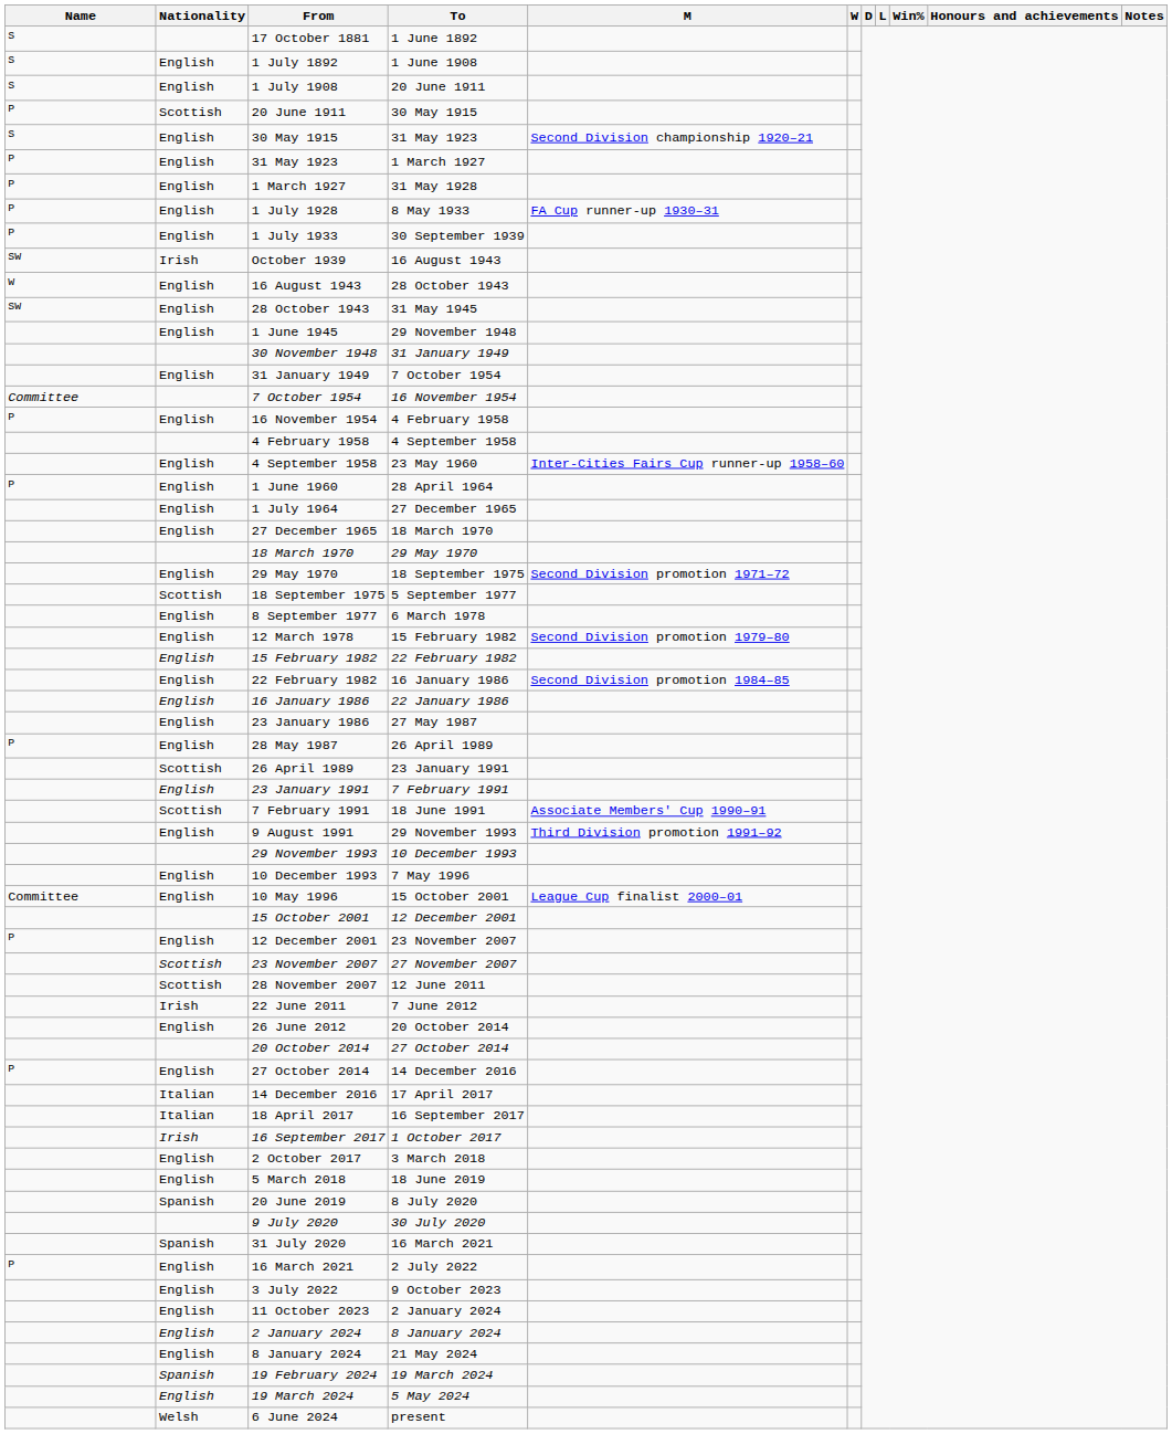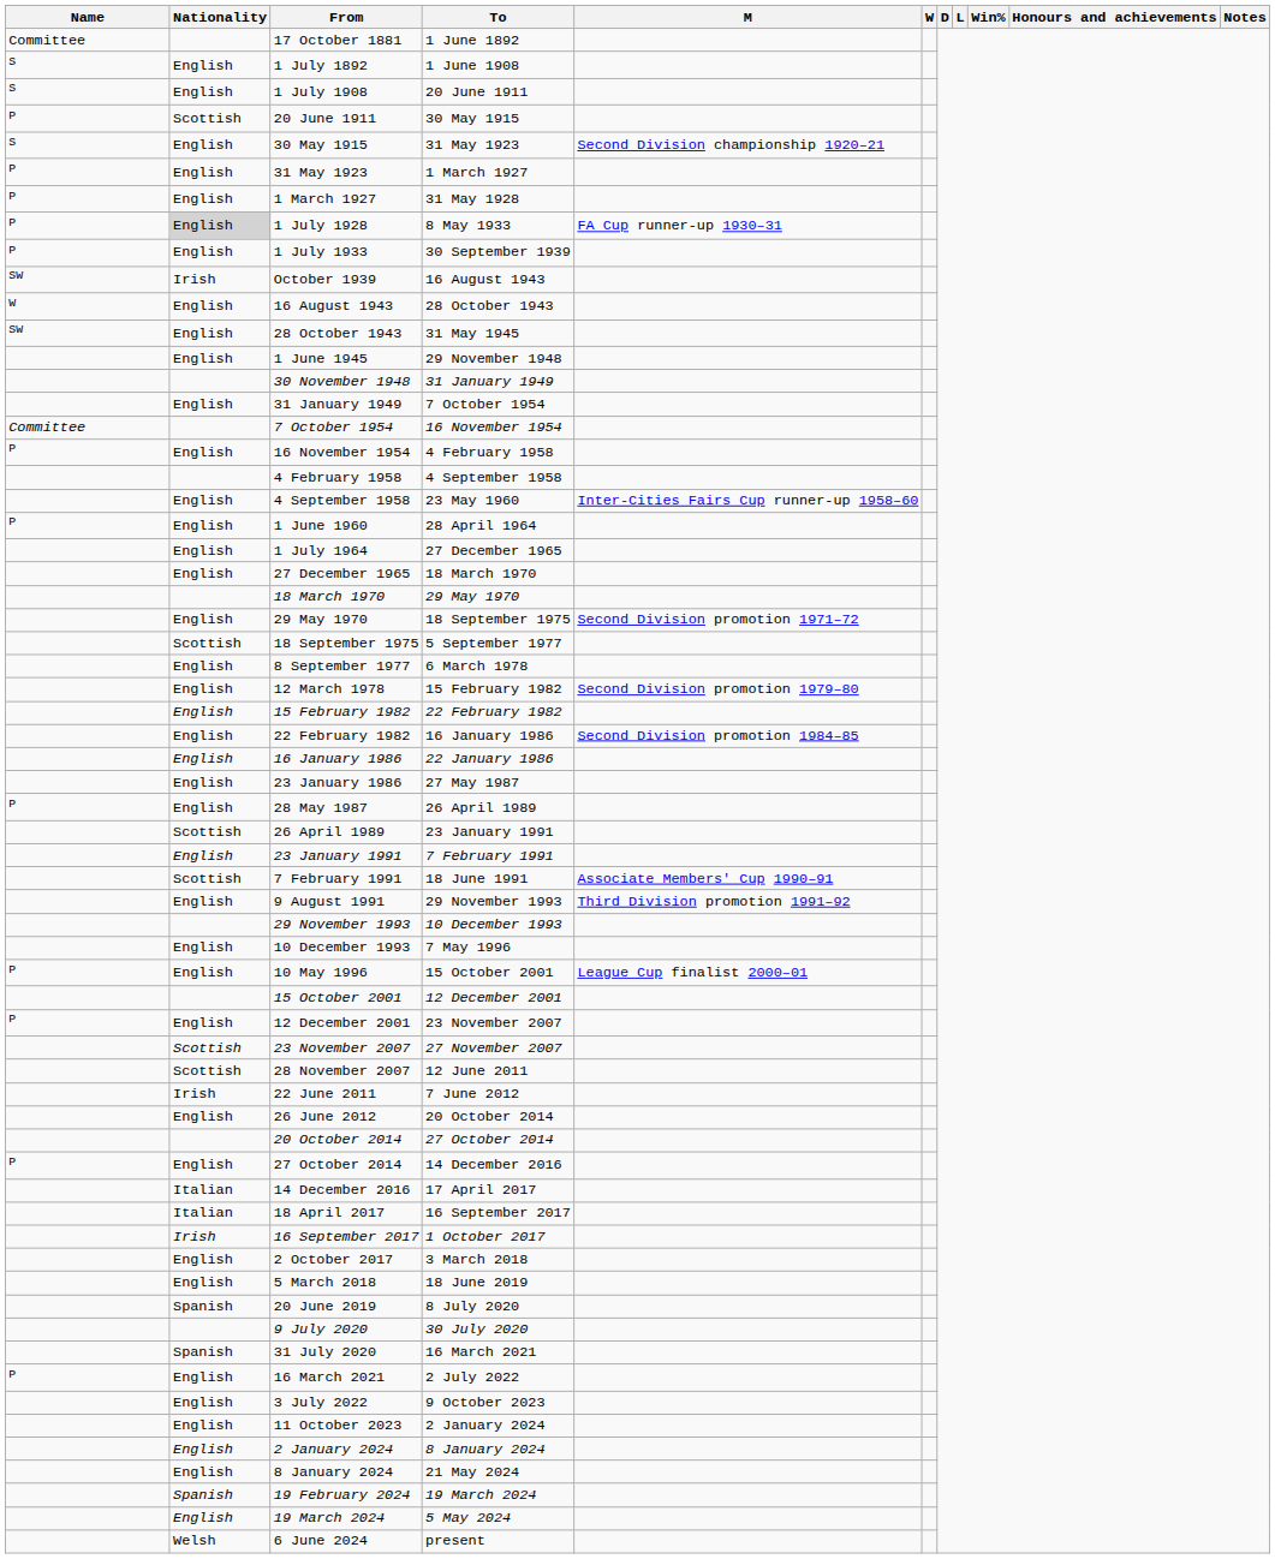 <table class="wikitable sortable" style="text-align:left">
 <tr>
 <th width=13%>Name</th>
 <th>Nationality</th>
 <th data-sort-type=date>From</th>
 <th data-sort-type=date>To</th>
 <th>M</th>
 <th>W</th>
 <th>D</th>
 <th>L</th>
 <th>Win%</th>
 <th class="unsortable">Honours and achievements</th>
 <th class="unsortable">Notes</th>
 </tr>
 <tr>
-<td> <sup>S</sup></td>
+<td>Committee</td>
 <td></td>
 <td>17 October 1881</td>
 <td>1 June 1892<br></td>
 <td></td>
 <td></td>
 </tr>
 <tr>
 <td> <sup>S</sup></td>
 <td>English</td>
 <td>1 July 1892</td>
 <td>1 June 1908<br></td>
 <td></td>
 <td></td>
 </tr>
 <tr>
 <td> <sup>S</sup></td>
 <td>English</td>
 <td>1 July 1908</td>
 <td>20 June 1911<br></td>
 <td></td>
 <td style="text-align:center"></td>
 </tr>
 <tr>
 <td> <sup>P</sup></td>
 <td>Scottish</td>
 <td>20 June 1911</td>
 <td>30 May 1915<br></td>
 <td></td>
 <td style="text-align:center"></td>
 </tr>
 <tr>
 <td> <sup>S</sup></td>
 <td>English</td>
 <td>30 May 1915</td>
 <td>31 May 1923<br></td>
 <td><a href='#'>Second Division</a> championship <a href='#'>1920–21</a></td>
 <td></td>
 </tr>
 <tr>
 <td> <sup>P</sup></td>
 <td>English</td>
 <td>31 May 1923</td>
 <td>1 March 1927<br></td>
 <td></td>
 <td></td>
 </tr>
 <tr>
 <td> <sup>P</sup></td>
 <td>English</td>
 <td>1 March 1927</td>
 <td>31 May 1928<br></td>
 <td></td>
 <td></td>
 </tr>
 <tr>
 <td> <sup>P</sup></td>
-<td>English</td>
+<td style="background: lightgrey;">English</td>
 <td>1 July 1928</td>
 <td>8 May 1933<br></td>
 <td><a href='#'>FA Cup</a> runner-up <a href='#'>1930–31</a></td>
 <td></td>
 </tr>
 <tr>
 <td> <sup>P</sup></td>
 <td>English</td>
 <td>1 July 1933</td>
 <td>30 September 1939<br></td>
 <td></td>
 <td style="text-align:center"></td>
 </tr>
 <tr>
 <td> <sup>SW</sup></td>
 <td>Irish</td>
 <td data-sort-value="1 October 1939">October 1939</td>
 <td>16 August 1943<br></td>
 <td></td>
 <td style="text-align:center"></td>
 </tr>
 <tr>
 <td> <sup>W</sup></td>
 <td>English</td>
 <td>16 August 1943</td>
 <td>28 October 1943<br></td>
 <td></td>
 <td style="text-align:center"></td>
 </tr>
 <tr>
 <td> <sup>SW</sup></td>
 <td>English</td>
 <td>28 October 1943</td>
 <td>31 May 1945<br></td>
 <td></td>
 <td style="text-align:center"></td>
 </tr>
 <tr>
 <td></td>
 <td>English</td>
 <td>1 June 1945</td>
 <td>29 November 1948<br></td>
 <td></td>
 <td></td>
 </tr>
 <tr style="font-style:italic">
 <td> </td>
 <td></td>
 <td>30 November 1948</td>
 <td>31 January 1949<br></td>
 <td></td>
 <td style="text-align:center"></td>
 </tr>
 <tr>
 <td></td>
 <td>English</td>
 <td>31 January 1949</td>
 <td>7 October 1954<br></td>
 <td></td>
 <td style="text-align:center"></td>
 </tr>
 <tr style="font-style:italic">
 <td>Committee </td>
 <td></td>
 <td>7 October 1954</td>
 <td>16 November 1954<br></td>
 <td></td>
 <td style="text-align:center"></td>
 </tr>
 <tr>
 <td> <sup>P</sup></td>
 <td>English</td>
 <td>16 November 1954</td>
 <td>4 February 1958<br></td>
 <td></td>
 <td style="text-align:center"></td>
 </tr>
 <tr>
 <td></td>
 <td></td>
 <td>4 February 1958</td>
 <td>4 September 1958<br></td>
 <td></td>
 <td style="text-align:center"></td>
 </tr>
 <tr>
 <td></td>
 <td>English</td>
 <td>4 September 1958</td>
 <td>23 May 1960<br></td>
 <td><a href='#'>Inter-Cities Fairs Cup</a> runner-up <a href='#'>1958–60</a></td>
 <td style="text-align:center"></td>
 </tr>
 <tr>
 <td> <sup>P</sup></td>
 <td>English</td>
 <td>1 June 1960</td>
 <td>28 April 1964<br></td>
 <td></td>
 <td></td>
 </tr>
 <tr>
 <td></td>
 <td>English</td>
 <td>1 July 1964</td>
 <td>27 December 1965<br></td>
 <td></td>
 <td></td>
 </tr>
 <tr>
 <td></td>
 <td>English</td>
 <td>27 December 1965</td>
 <td>18 March 1970<br></td>
 <td></td>
 <td></td>
 </tr>
 <tr style="font-style:italic">
 <td></td>
 <td></td>
 <td>18 March 1970</td>
 <td>29 May 1970<br></td>
 <td></td>
 <td></td>
 </tr>
 <tr>
 <td></td>
 <td>English</td>
 <td>29 May 1970</td>
 <td>18 September 1975<br></td>
 <td><a href='#'>Second Division</a> promotion <a href='#'>1971–72</a></td>
 <td style="text-align:center"></td>
 </tr>
 <tr>
 <td></td>
 <td>Scottish</td>
 <td>18 September 1975</td>
 <td>5 September 1977<br></td>
 <td></td>
 <td></td>
 </tr>
 <tr>
 <td></td>
 <td>English</td>
 <td>8 September 1977</td>
 <td>6 March 1978<br></td>
 <td></td>
 <td></td>
 </tr>
 <tr>
 <td></td>
 <td>English</td>
 <td>12 March 1978</td>
 <td>15 February 1982<br></td>
 <td><a href='#'>Second Division</a> promotion <a href='#'>1979–80</a></td>
 <td></td>
 </tr>
 <tr style="font-style:italic">
 <td> </td>
 <td>English</td>
 <td>15 February 1982</td>
 <td>22 February 1982<br></td>
 <td></td>
 <td style="text-align:center"></td>
 </tr>
 <tr>
 <td></td>
 <td>English</td>
 <td>22 February 1982</td>
 <td>16 January 1986<br></td>
 <td><a href='#'>Second Division</a> promotion <a href='#'>1984–85</a></td>
 <td style="text-align:center"></td>
 </tr>
 <tr style="font-style:italic">
 <td> </td>
 <td>English</td>
 <td>16 January 1986</td>
 <td>22 January 1986<br></td>
 <td></td>
 <td></td>
 </tr>
 <tr>
 <td></td>
 <td>English</td>
 <td>23 January 1986</td>
 <td>27 May 1987<br></td>
 <td></td>
 <td></td>
 </tr>
 <tr>
 <td> <sup>P</sup></td>
 <td>English</td>
 <td>28 May 1987</td>
 <td>26 April 1989<br></td>
 <td></td>
 <td></td>
 </tr>
 <tr>
 <td></td>
 <td>Scottish</td>
 <td>26 April 1989</td>
 <td>23 January 1991<br></td>
 <td></td>
 <td></td>
 </tr>
 <tr style="font-style:italic">
 <td> </td>
 <td>English</td>
 <td>23 January 1991</td>
 <td>7 February 1991<br></td>
 <td></td>
 <td></td>
 </tr>
 <tr>
 <td></td>
 <td>Scottish</td>
 <td>7 February 1991</td>
 <td>18 June 1991<br></td>
 <td><a href='#'>Associate Members' Cup</a> <a href='#'>1990–91</a></td>
 <td></td>
 </tr>
 <tr>
 <td></td>
 <td>English</td>
 <td>9 August 1991</td>
 <td>29 November 1993<br></td>
 <td><a href='#'>Third Division</a> promotion <a href='#'>1991–92</a></td>
 <td></td>
 </tr>
 <tr style="font-style:italic">
 <td></td>
 <td></td>
 <td>29 November 1993</td>
 <td>10 December 1993<br></td>
 <td></td>
 <td></td>
 </tr>
 <tr>
 <td></td>
 <td>English</td>
 <td>10 December 1993</td>
 <td>7 May 1996<br></td>
 <td></td>
 <td></td>
 </tr>
 <tr>
-<td>Committee</td>
+<td> <sup>P</sup></td>
 <td>English</td>
 <td>10 May 1996</td>
 <td>15 October 2001<br></td>
 <td><a href='#'>League Cup</a> finalist <a href='#'>2000–01</a></td>
 <td></td>
 </tr>
 <tr style="font-style:italic">
 <td></td>
 <td></td>
 <td>15 October 2001</td>
 <td>12 December 2001<br></td>
 <td></td>
 <td></td>
 </tr>
 <tr>
 <td> <sup>P</sup></td>
 <td>English</td>
 <td>12 December 2001</td>
 <td>23 November 2007<br></td>
 <td></td>
 <td style="text-align:center"></td>
 </tr>
 <tr style="font-style:italic">
 <td> </td>
 <td>Scottish</td>
 <td>23 November 2007</td>
 <td>27 November 2007<br></td>
 <td></td>
 <td style="text-align:center"></td>
 </tr>
 <tr>
 <td></td>
 <td>Scottish</td>
 <td>28 November 2007</td>
 <td>12 June 2011<br></td>
 <td></td>
 <td></td>
 </tr>
 <tr>
 <td></td>
 <td>Irish</td>
 <td>22 June 2011</td>
 <td>7 June 2012<br></td>
 <td></td>
 <td></td>
 </tr>
 <tr>
 <td></td>
 <td>English</td>
 <td>26 June 2012</td>
 <td>20 October 2014<br></td>
 <td></td>
 <td></td>
 </tr>
 <tr style="font-style:italic">
 <td></td>
 <td></td>
 <td>20 October 2014</td>
 <td>27 October 2014<br></td>
 <td></td>
 <td></td>
 </tr>
 <tr>
 <td> <sup>P</sup></td>
 <td>English</td>
 <td>27 October 2014</td>
 <td>14 December 2016<br></td>
 <td></td>
 <td></td>
 </tr>
 <tr>
 <td></td>
 <td>Italian</td>
 <td>14 December 2016</td>
 <td>17 April 2017<br></td>
 <td></td>
 <td></td>
 </tr>
 <tr>
 <td></td>
 <td>Italian</td>
 <td>18 April 2017</td>
 <td>16 September 2017<br></td>
 <td></td>
 <td></td>
 </tr>
 <tr style="font-style:italic">
 <td> </td>
 <td>Irish</td>
 <td>16 September 2017</td>
 <td>1 October 2017<br></td>
 <td></td>
 <td style="text-align:center"></td>
 </tr>
 <tr>
 <td></td>
 <td>English</td>
 <td>2 October 2017</td>
 <td>3 March 2018<br></td>
 <td></td>
 <td style="text-align:center"></td>
 </tr>
 <tr>
 <td></td>
 <td>English</td>
 <td>5 March 2018</td>
 <td>18 June 2019<br></td>
 <td></td>
 <td></td>
 </tr>
 <tr>
 <td></td>
 <td>Spanish</td>
 <td>20 June 2019</td>
 <td>8 July 2020<br></td>
 <td></td>
 <td style="text-align:center"></td>
 </tr>
 <tr style="font-style:italic">
 <td></td>
 <td></td>
 <td>9 July 2020</td>
 <td>30 July 2020<br></td>
 <td></td>
 <td></td>
 </tr>
 <tr>
 <td></td>
 <td>Spanish</td>
 <td>31 July 2020</td>
 <td>16 March 2021<br></td>
 <td></td>
 <td></td>
 </tr>
 <tr>
 <td> <sup>P</sup></td>
 <td>English</td>
 <td>16 March 2021</td>
 <td>2 July 2022<br></td>
 <td></td>
 <td></td>
 </tr>
 <tr>
 <td></td>
 <td>English</td>
 <td>3 July 2022</td>
 <td>9 October 2023<br></td>
 <td></td>
 <td></td>
 </tr>
 <tr>
 <td></td>
 <td>English</td>
 <td>11 October 2023</td>
 <td>2 January 2024<br></td>
 <td></td>
 <td></td>
 </tr>
 <tr style="font-style:italic">
 <td> </td>
 <td>English</td>
 <td>2 January 2024</td>
 <td>8 January 2024<br></td>
 <td></td>
 <td></td>
 </tr>
 <tr>
 <td></td>
 <td>English</td>
 <td>8 January 2024</td>
 <td>21 May 2024<br></td>
 <td></td>
 <td style="text-align:center"></td>
 </tr>
 <tr style="font-style:italic">
 <td> </td>
 <td>Spanish</td>
 <td>19 February 2024</td>
 <td>19 March 2024<br></td>
 <td></td>
 <td style="text-align:center"></td>
 </tr>
 <tr style="font-style:italic">
 <td> </td>
 <td>English</td>
 <td>19 March 2024</td>
 <td>5 May 2024<br></td>
 <td></td>
 <td style="text-align:center"></td>
 </tr>
 <tr>
 <td></td>
 <td>Welsh</td>
 <td>6 June 2024</td>
 <td>present<br></td>
 <td></td>
 <td style="text-align:center"></td>
 </tr>
 </table>
